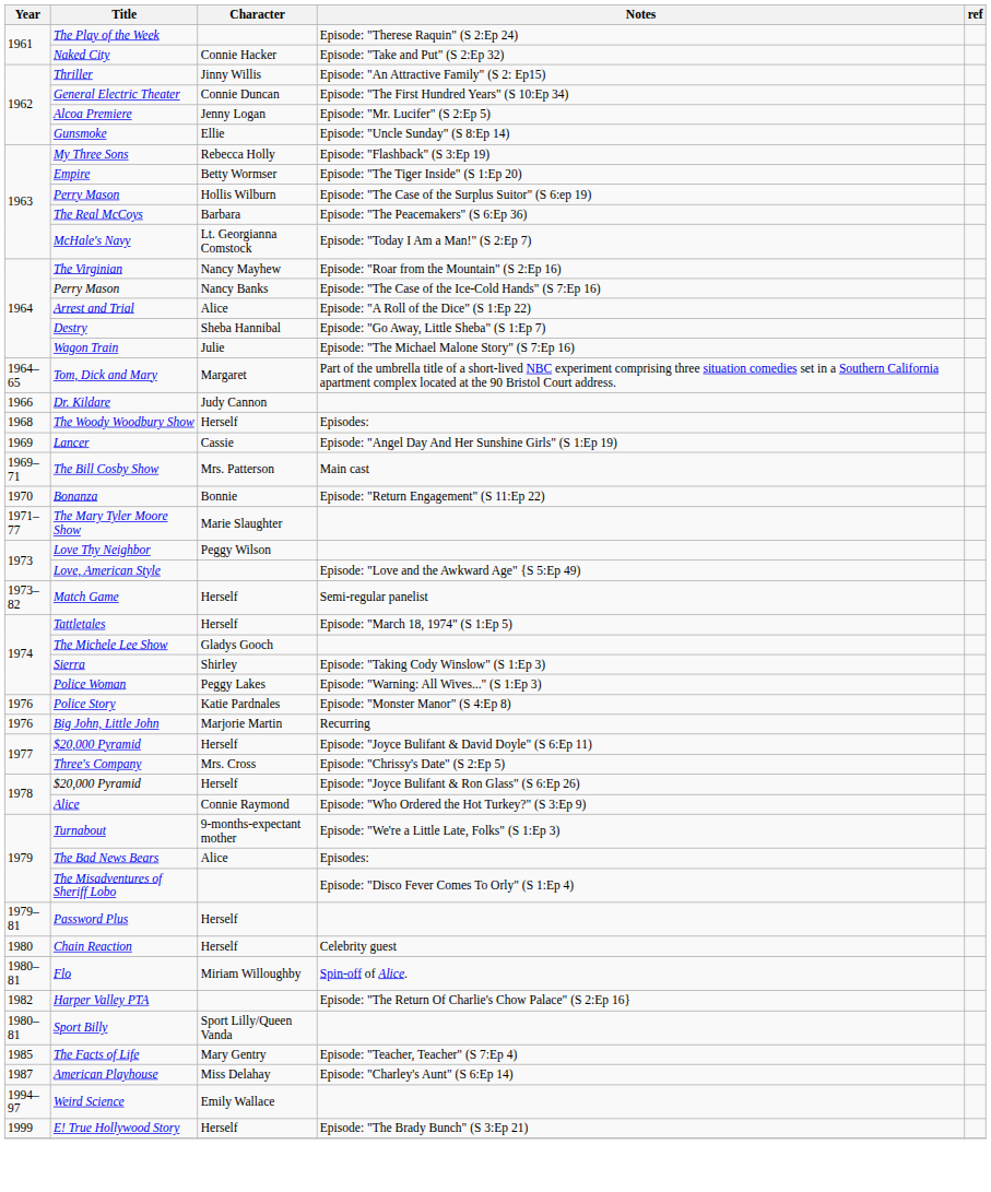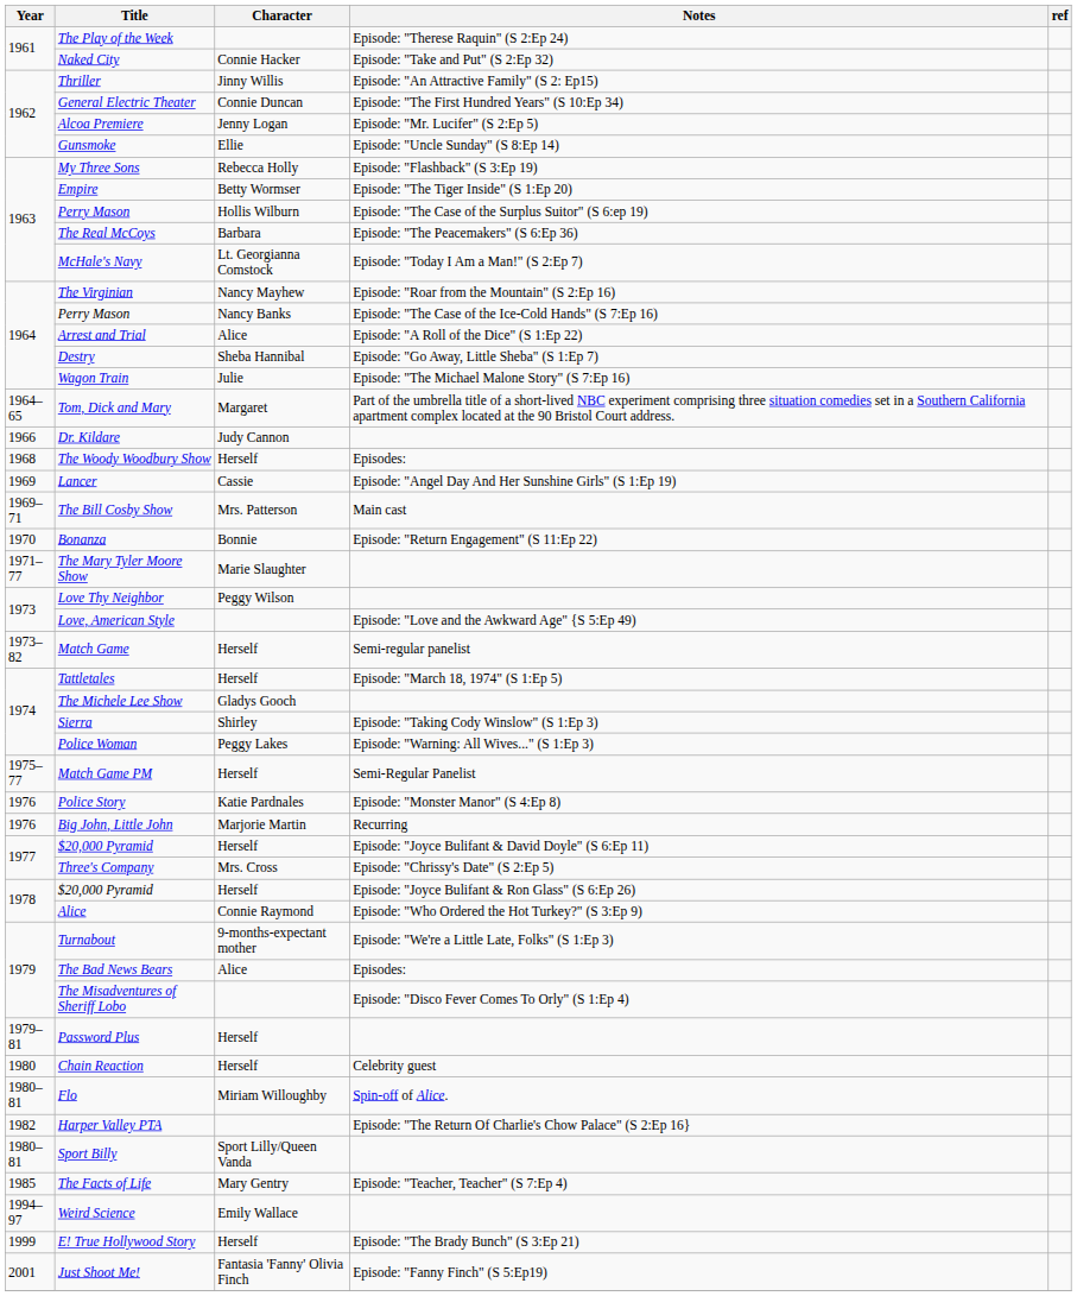 <table class="wikitable sortable plainrowheaders">
 <tr>
 <th>Year</th>
 <th>Title</th>
 <th>Character</th>
 <th>Notes</th>
 <th>ref</th>
 </tr>
 <tr>
 <td rowspan="2">1961</td>
 <td><em><a href='#'>The Play of the Week</a></em></td>
 <td></td>
 <td>Episode: "Therese Raquin" (S 2:Ep 24)</td>
 <td></td>
 </tr>
 <tr>
 <td><em><a href='#'>Naked City</a></em></td>
 <td>Connie Hacker</td>
 <td>Episode: "Take and Put" (S 2:Ep 32)</td>
 <td></td>
 </tr>
 <tr>
 <td rowspan="4">1962</td>
 <td><em><a href='#'>Thriller</a></em></td>
 <td>Jinny Willis</td>
 <td>Episode: "An Attractive Family" (S 2: Ep15)</td>
 <td></td>
 </tr>
 <tr>
 <td><em><a href='#'>General Electric Theater</a></em></td>
 <td>Connie Duncan</td>
 <td>Episode: "The First Hundred Years" (S 10:Ep 34)</td>
 <td></td>
 </tr>
 <tr>
 <td><em><a href='#'>Alcoa Premiere</a></em></td>
 <td>Jenny Logan</td>
 <td>Episode: "Mr. Lucifer" (S 2:Ep 5)</td>
 <td></td>
 </tr>
 <tr>
 <td><em><a href='#'>Gunsmoke</a></em></td>
 <td>Ellie</td>
 <td>Episode: "Uncle Sunday" (S 8:Ep 14)</td>
 <td></td>
 </tr>
 <tr>
 <td rowspan="5">1963</td>
 <td><em><a href='#'>My Three Sons</a></em></td>
 <td>Rebecca Holly</td>
 <td>Episode: "Flashback" (S 3:Ep 19)</td>
 <td></td>
 </tr>
 <tr>
 <td><em><a href='#'>Empire</a></em></td>
 <td>Betty Wormser</td>
 <td>Episode: "The Tiger Inside" (S 1:Ep 20)</td>
 <td></td>
 </tr>
 <tr>
 <td><em><a href='#'>Perry Mason</a></em></td>
 <td>Hollis Wilburn</td>
 <td>Episode: "The Case of the Surplus Suitor" (S 6:ep 19)</td>
 <td></td>
 </tr>
 <tr>
 <td><em><a href='#'>The Real McCoys</a></em></td>
 <td>Barbara</td>
 <td>Episode: "The Peacemakers" (S 6:Ep 36)</td>
 <td></td>
 </tr>
 <tr>
 <td><em><a href='#'>McHale's Navy</a></em></td>
 <td>Lt. Georgianna Comstock</td>
 <td>Episode: "Today I Am a Man!" (S 2:Ep 7)</td>
 <td></td>
 </tr>
 <tr>
 <td rowspan="5">1964</td>
 <td><em><a href='#'>The Virginian</a></em></td>
 <td>Nancy Mayhew</td>
 <td>Episode: "Roar from the Mountain" (S 2:Ep 16)</td>
 <td></td>
 </tr>
 <tr>
 <td><em>Perry Mason</em></td>
 <td>Nancy Banks</td>
 <td>Episode: "The Case of the Ice-Cold Hands" (S 7:Ep 16)</td>
 <td></td>
 </tr>
 <tr>
 <td><em><a href='#'>Arrest and Trial</a></em></td>
 <td>Alice</td>
 <td>Episode: "A Roll of the Dice" (S 1:Ep 22)</td>
 <td></td>
 </tr>
 <tr>
 <td><em><a href='#'>Destry</a></em></td>
 <td>Sheba Hannibal</td>
 <td>Episode: "Go Away, Little Sheba" (S 1:Ep 7)</td>
 <td></td>
 </tr>
 <tr>
 <td><em><a href='#'>Wagon Train</a></em></td>
 <td>Julie</td>
 <td>Episode: "The Michael Malone Story" (S 7:Ep 16)</td>
 <td></td>
 </tr>
 <tr>
 <td>1964–65</td>
 <td><em><a href='#'>Tom, Dick and Mary</a></em></td>
 <td>Margaret</td>
 <td>Part of the umbrella title of a short-lived <a href='#'>NBC</a> experiment comprising three <a href='#'>situation comedies</a> set in a <a href='#'>Southern California</a> apartment complex located at the 90 Bristol Court address.</td>
 <td></td>
 </tr>
 <tr>
 <td>1966</td>
 <td><em><a href='#'>Dr. Kildare</a></em></td>
 <td>Judy Cannon</td>
 <td></td>
 <td></td>
 </tr>
 <tr>
 <td>1968</td>
 <td><em><a href='#'>The Woody Woodbury Show</a></em></td>
 <td>Herself</td>
 <td>Episodes: </td>
 <td></td>
 </tr>
 <tr>
 <td>1969</td>
 <td><em><a href='#'>Lancer</a></em></td>
 <td>Cassie</td>
 <td>Episode: "Angel Day And Her Sunshine Girls" (S 1:Ep 19)</td>
 <td></td>
 </tr>
 <tr>
 <td>1969–71</td>
 <td><em><a href='#'>The Bill Cosby Show</a></em></td>
 <td>Mrs. Patterson</td>
 <td>Main cast</td>
 <td></td>
 </tr>
 <tr>
 <td>1970</td>
 <td><em><a href='#'>Bonanza</a></em></td>
 <td>Bonnie</td>
 <td>Episode: "Return Engagement" (S 11:Ep 22)</td>
 <td></td>
 </tr>
 <tr>
 <td>1971–77</td>
 <td><em><a href='#'>The Mary Tyler Moore Show</a></em></td>
 <td>Marie Slaughter</td>
 <td></td>
 <td></td>
 </tr>
 <tr>
 <td rowspan="2">1973</td>
 <td><em><a href='#'>Love Thy Neighbor</a></em></td>
 <td>Peggy Wilson</td>
 <td></td>
 <td></td>
 </tr>
 <tr>
 <td><em><a href='#'>Love, American Style</a></em></td>
 <td></td>
 <td>Episode: "Love and the Awkward Age" {S 5:Ep 49)</td>
 <td></td>
 </tr>
 <tr>
 <td>1973–82</td>
 <td><em><a href='#'>Match Game</a></em></td>
 <td>Herself</td>
 <td>Semi-regular panelist</td>
 <td></td>
 </tr>
 <tr>
 <td rowspan="4">1974</td>
 <td><em><a href='#'>Tattletales</a></em></td>
 <td>Herself</td>
 <td>Episode: "March 18, 1974" (S 1:Ep 5)</td>
 <td></td>
 </tr>
 <tr>
 <td><em><a href='#'>The Michele Lee Show</a></em></td>
 <td>Gladys Gooch</td>
 <td></td>
 <td></td>
 </tr>
 <tr>
 <td><em><a href='#'>Sierra</a></em></td>
 <td>Shirley</td>
 <td>Episode: "Taking Cody Winslow" (S 1:Ep 3)</td>
 <td></td>
 </tr>
 <tr>
 <td><em><a href='#'>Police Woman</a></em></td>
 <td>Peggy Lakes</td>
 <td>Episode: "Warning: All Wives..." (S 1:Ep 3)</td>
 <td></td>
 </tr>
 <tr>
+<td>1975–77</td>
+<td><em><a href='#'>Match Game PM</a></em></td>
+<td>Herself</td>
+<td>Semi-Regular Panelist</td>
+<td></td>
+</tr>
+<tr>
 <td>1976</td>
 <td><em><a href='#'>Police Story</a></em></td>
 <td>Katie Pardnales</td>
 <td>Episode: "Monster Manor" (S 4:Ep 8)</td>
 <td></td>
 </tr>
 <tr>
 <td>1976</td>
 <td><em><a href='#'>Big John, Little John</a></em></td>
 <td>Marjorie Martin</td>
 <td>Recurring</td>
 <td></td>
 </tr>
 <tr>
 <td rowspan="2">1977</td>
 <td><em><a href='#'>$20,000 Pyramid</a></em></td>
 <td>Herself</td>
 <td>Episode: "Joyce Bulifant & David Doyle" (S 6:Ep 11)</td>
 <td></td>
 </tr>
 <tr>
 <td><em><a href='#'>Three's Company</a></em></td>
 <td>Mrs. Cross</td>
 <td>Episode: "Chrissy's Date" (S 2:Ep 5)</td>
 <td></td>
 </tr>
 <tr>
 <td rowspan="2">1978</td>
 <td><em>$20,000 Pyramid</em></td>
 <td>Herself</td>
 <td>Episode: "Joyce Bulifant & Ron Glass" (S 6:Ep 26)</td>
 <td></td>
 </tr>
 <tr>
 <td><em><a href='#'>Alice</a></em></td>
 <td>Connie Raymond</td>
 <td>Episode: "Who Ordered the Hot Turkey?" (S 3:Ep 9)</td>
 <td></td>
 </tr>
 <tr>
 <td rowspan="3">1979</td>
 <td><em><a href='#'>Turnabout</a></em></td>
 <td>9-months-expectant mother</td>
 <td>Episode: "We're a Little Late, Folks" (S 1:Ep 3)</td>
 <td></td>
 </tr>
 <tr>
 <td><em><a href='#'>The Bad News Bears</a></em></td>
 <td>Alice</td>
 <td>Episodes:</td>
 <td></td>
 </tr>
 <tr>
 <td><em><a href='#'>The Misadventures of Sheriff Lobo</a></em></td>
 <td></td>
 <td>Episode: "Disco Fever Comes To Orly" (S 1:Ep 4)</td>
 <td></td>
 </tr>
 <tr>
 <td>1979–81</td>
 <td><em><a href='#'>Password Plus</a></em></td>
 <td>Herself</td>
 <td></td>
 <td></td>
 </tr>
 <tr>
 <td>1980</td>
 <td><em><a href='#'>Chain Reaction</a></em></td>
 <td>Herself</td>
 <td>Celebrity guest</td>
 <td></td>
 </tr>
 <tr>
 <td>1980–81</td>
 <td><em><a href='#'>Flo</a></em></td>
 <td>Miriam Willoughby</td>
 <td><a href='#'>Spin-off</a> of <em><a href='#'>Alice</a></em>.</td>
 <td></td>
 </tr>
 <tr>
 <td>1982</td>
 <td><em><a href='#'>Harper Valley PTA</a></em></td>
 <td></td>
 <td>Episode: "The Return Of Charlie's Chow Palace" (S 2:Ep 16}</td>
 <td></td>
 </tr>
 <tr>
 <td>1980–81</td>
 <td><em><a href='#'>Sport Billy</a></em></td>
 <td>Sport Lilly/Queen Vanda</td>
 <td></td>
 <td></td>
 </tr>
 <tr>
 <td>1985</td>
 <td><em><a href='#'>The Facts of Life</a></em></td>
 <td>Mary Gentry</td>
 <td>Episode: "Teacher, Teacher" (S 7:Ep 4)</td>
 <td></td>
 </tr>
 <tr>
-<td>1987</td>
-<td><em><a href='#'>American Playhouse</a></em></td>
-<td>Miss Delahay</td>
-<td>Episode: "Charley's Aunt" (S 6:Ep 14)</td>
-<td></td>
-</tr>
-<tr>
 <td>1994–97</td>
 <td><em><a href='#'>Weird Science</a></em></td>
 <td>Emily Wallace</td>
 <td></td>
 <td></td>
 </tr>
 <tr>
 <td>1999</td>
 <td><em><a href='#'>E! True Hollywood Story</a></em></td>
 <td>Herself</td>
 <td>Episode: "The Brady Bunch" (S 3:Ep 21)</td>
 <td></td>
 </tr>
 <tr>
+<td>2001</td>
+<td><em><a href='#'>Just Shoot Me!</a></em></td>
+<td>Fantasia 'Fanny' Olivia Finch</td>
+<td>Episode: "Fanny Finch" (S 5:Ep19)</td>
+<td></td>
+</tr>
+<tr>
 </tr>
 </table>
